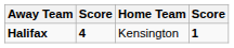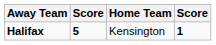 <table class="wikitable">
 <tr>
 <th style= width=40%>Away Team</th>
 <th>Score</th>
 <th style= width=40%>Home Team</th>
 <th>Score</th>
 </tr>
 <tr>
 <td><strong>Halifax</strong></td>
-<td><strong>4</strong></td>
+<td><strong>5</strong></td>
 <td>Kensington</td>
 <td><strong>1</strong></td>
 </tr>
 </table>
